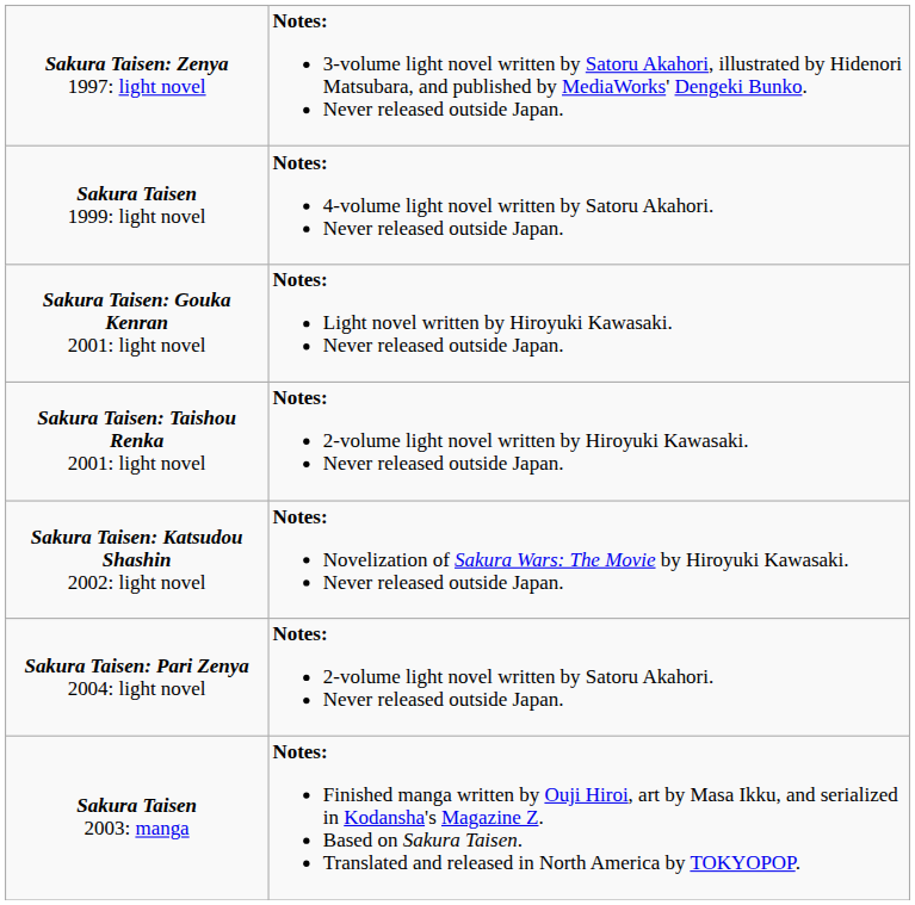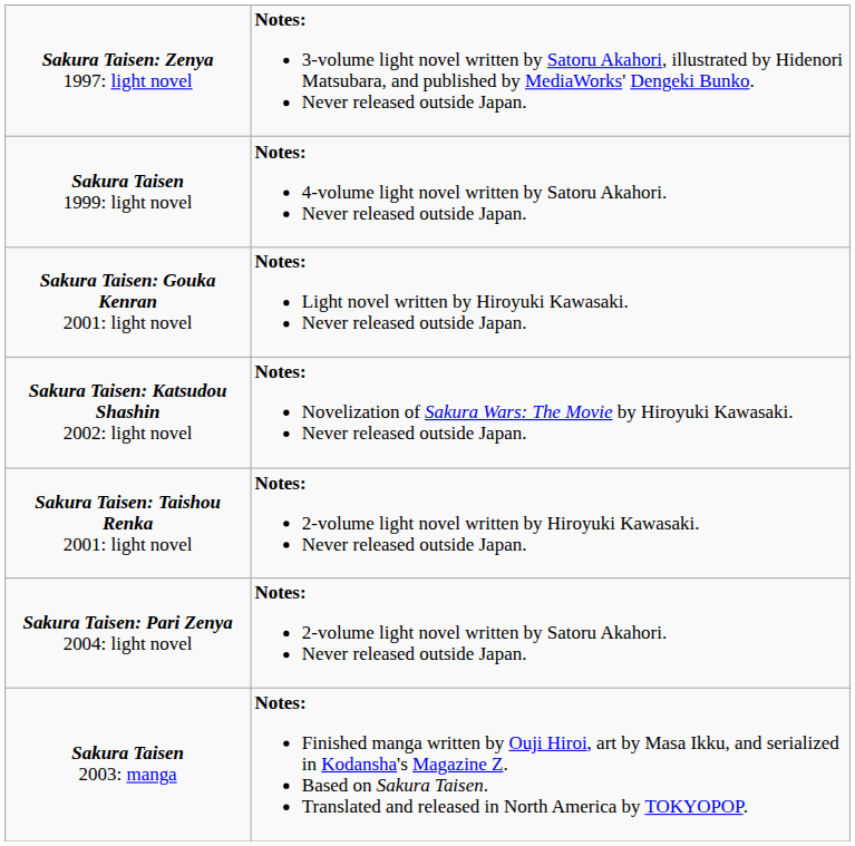 <table class="wikitable" style="margin: 1em auto 1em auto">
 <tr>
 <td width="200pt" valign="center" align="center"><strong><em>Sakura Taisen: Zenya</em></strong><br>1997: <a href='#'>light novel</a></td>
 <td width="500pt" valign="top" align="left"><strong>Notes:</strong><br><ul><li>3-volume light novel written by <a href='#'>Satoru Akahori</a>, illustrated by Hidenori Matsubara, and published by <a href='#'>MediaWorks</a>' <a href='#'>Dengeki Bunko</a>.</li><li>Never released outside Japan.</li></ul></td>
 </tr>
 <tr>
 <td width="200pt" valign="center" align="center"><strong><em>Sakura Taisen</em></strong><br>1999: light novel</td>
 <td width="500pt" valign="top" align="left"><strong>Notes:</strong><br><ul><li>4-volume light novel written by Satoru Akahori.</li><li>Never released outside Japan.</li></ul></td>
 </tr>
 <tr>
 <td width="200pt" valign="center" align="center"><strong><em>Sakura Taisen: Gouka Kenran</em></strong><br>2001: light novel</td>
 <td width="500pt" valign="top" align="left"><strong>Notes:</strong><br><ul><li>Light novel written by Hiroyuki Kawasaki.</li><li>Never released outside Japan.</li></ul></td>
 </tr>
 <tr>
+<td width="200pt" valign="center" align="center"><strong><em>Sakura Taisen: Katsudou Shashin</em></strong><br>2002: light novel</td>
+<td width="500pt" valign="top" align="left"><strong>Notes:</strong><br><ul><li>Novelization of <em><a href='#'>Sakura Wars: The Movie</a></em> by Hiroyuki Kawasaki.</li><li>Never released outside Japan.</li></ul></td>
+</tr>
+<tr>
 <td width="200pt" valign="center" align="center"><strong><em>Sakura Taisen: Taishou Renka</em></strong><br>2001: light novel</td>
 <td width="500pt" valign="top" align="left"><strong>Notes:</strong><br><ul><li>2-volume light novel written by Hiroyuki Kawasaki.</li><li>Never released outside Japan.</li></ul></td>
-</tr>
-<tr>
-<td width="200pt" valign="center" align="center"><strong><em>Sakura Taisen: Katsudou Shashin</em></strong><br>2002: light novel</td>
-<td width="500pt" valign="top" align="left"><strong>Notes:</strong><br><ul><li>Novelization of <em><a href='#'>Sakura Wars: The Movie</a></em> by Hiroyuki Kawasaki.</li><li>Never released outside Japan.</li></ul></td>
 </tr>
 <tr>
 <td width="200pt" valign="center" align="center"><strong><em>Sakura Taisen: Pari Zenya</em></strong><br>2004: light novel</td>
 <td width="500pt" valign="top" align="left"><strong>Notes:</strong><br><ul><li>2-volume light novel written by Satoru Akahori.</li><li>Never released outside Japan.</li></ul></td>
 </tr>
 <tr>
 <td width="200pt" valign="center" align="center"><strong><em>Sakura Taisen</em></strong><br>2003: <a href='#'>manga</a></td>
 <td width="500pt" valign="top" align="left"><strong>Notes:</strong><br><ul><li>Finished manga written by <a href='#'>Ouji Hiroi</a>, art by Masa Ikku, and serialized in <a href='#'>Kodansha</a>'s <a href='#'>Magazine Z</a>.</li><li>Based on <em>Sakura Taisen</em>.</li><li>Translated and released in North America by <a href='#'>TOKYOPOP</a>.</li></ul></td>
 </tr>
 </table>
